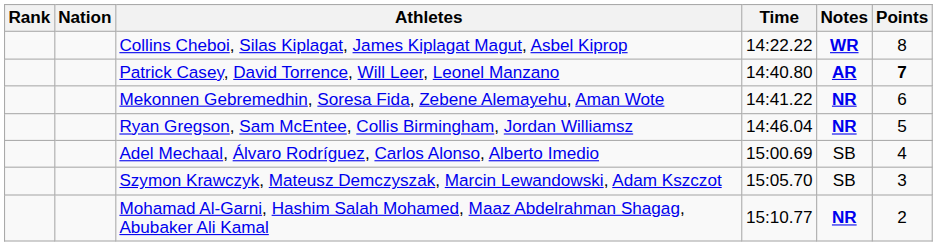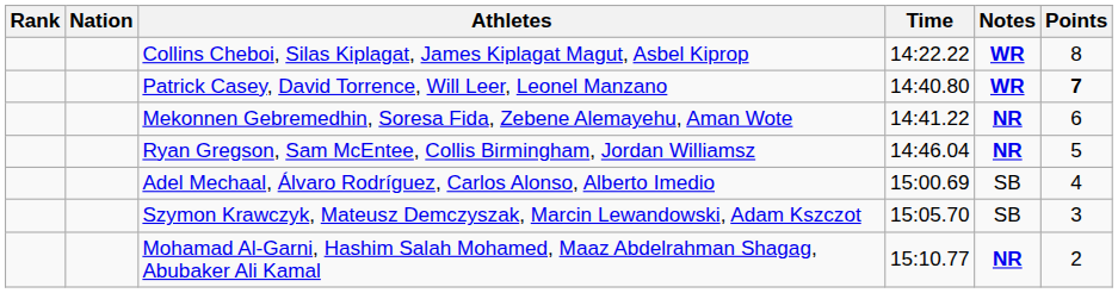 <table class="wikitable sortable" style="text-align:center">
 <tr>
 <th>Rank</th>
 <th>Nation</th>
 <th>Athletes</th>
 <th>Time</th>
 <th>Notes</th>
 <th>Points</th>
 </tr>
 <tr>
 <td></td>
 <td align=left></td>
 <td align=left><a href='#'>Collins Cheboi</a>, <a href='#'>Silas Kiplagat</a>, <a href='#'>James Kiplagat Magut</a>, <a href='#'>Asbel Kiprop</a></td>
 <td>14:22.22</td>
 <td><strong><a href='#'>WR</a></strong></td>
 <td>8</td>
 </tr>
 <tr>
 <td></td>
 <td align=left></td>
 <td align=left><a href='#'>Patrick Casey</a>, <a href='#'>David Torrence</a>, <a href='#'>Will Leer</a>, <a href='#'>Leonel Manzano</a></td>
 <td>14:40.80</td>
-<td><strong><a href='#'>AR</a></strong></td>
+<td><strong><a href='#'>WR</a></strong></td>
 <td><strong>7</strong></td>
 </tr>
 <tr>
 <td></td>
 <td align=left></td>
 <td align=left><a href='#'>Mekonnen Gebremedhin</a>, <a href='#'>Soresa Fida</a>, <a href='#'>Zebene Alemayehu</a>, <a href='#'>Aman Wote</a></td>
 <td>14:41.22</td>
 <td><strong><a href='#'>NR</a></strong></td>
 <td>6</td>
 </tr>
 <tr>
 <td></td>
 <td align=left></td>
 <td align=left><a href='#'>Ryan Gregson</a>, <a href='#'>Sam McEntee</a>, <a href='#'>Collis Birmingham</a>, <a href='#'>Jordan Williamsz</a></td>
 <td>14:46.04</td>
 <td><strong><a href='#'>NR</a></strong></td>
 <td>5</td>
 </tr>
 <tr>
 <td></td>
 <td align=left></td>
 <td align=left><a href='#'>Adel Mechaal</a>, <a href='#'>Álvaro Rodríguez</a>, <a href='#'>Carlos Alonso</a>, <a href='#'>Alberto Imedio</a></td>
 <td>15:00.69</td>
 <td>SB</td>
 <td>4</td>
 </tr>
 <tr>
 <td></td>
 <td align=left></td>
 <td align=left><a href='#'>Szymon Krawczyk</a>, <a href='#'>Mateusz Demczyszak</a>, <a href='#'>Marcin Lewandowski</a>, <a href='#'>Adam Kszczot</a></td>
 <td>15:05.70</td>
 <td>SB</td>
 <td>3</td>
 </tr>
 <tr>
 <td></td>
 <td align=left></td>
 <td align=left><a href='#'>Mohamad Al-Garni</a>, <a href='#'>Hashim Salah Mohamed</a>, <a href='#'>Maaz Abdelrahman Shagag</a>, <a href='#'>Abubaker Ali Kamal</a></td>
 <td>15:10.77</td>
 <td><strong><a href='#'>NR</a></strong></td>
 <td>2</td>
 </tr>
 </table>
